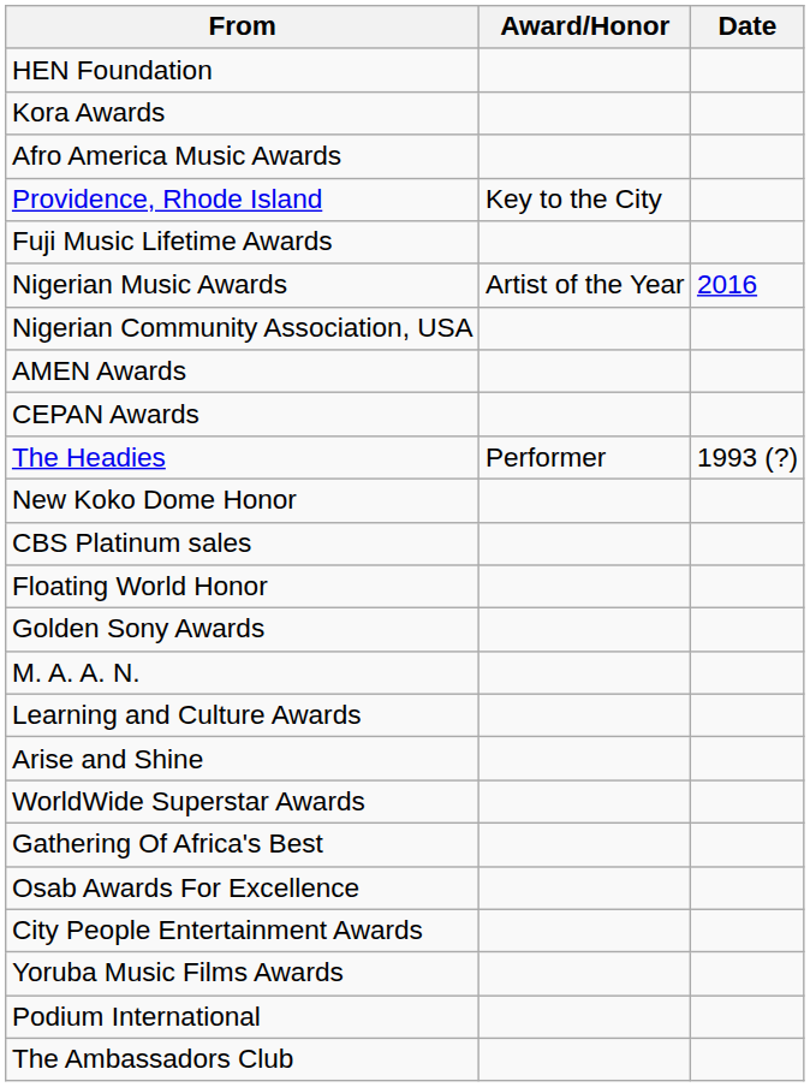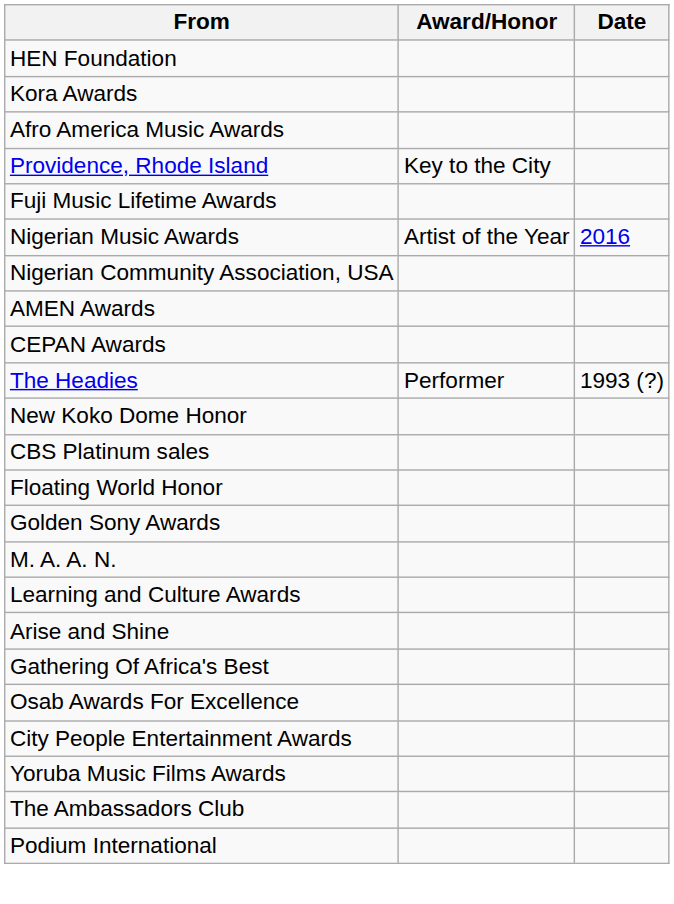 <table class="wikitable">
 <tr>
 <th>From</th>
 <th>Award/Honor</th>
 <th>Date</th>
 </tr>
 <tr>
 <td>HEN Foundation </td>
 <td></td>
 <td></td>
 </tr>
 <tr>
 <td>Kora Awards</td>
 <td></td>
 <td></td>
 </tr>
 <tr>
 <td>Afro America Music Awards </td>
 <td></td>
 <td></td>
 </tr>
 <tr>
 <td><a href='#'>Providence, Rhode Island</a> </td>
 <td>Key to the City</td>
 <td></td>
 </tr>
 <tr>
 <td>Fuji Music Lifetime Awards </td>
 <td></td>
 <td></td>
 </tr>
 <tr>
 <td>Nigerian Music Awards</td>
 <td>Artist of the Year</td>
 <td><a href='#'>2016</a></td>
 </tr>
 <tr>
 <td>Nigerian Community Association, USA </td>
 <td></td>
 <td></td>
 </tr>
 <tr>
 <td>AMEN Awards </td>
 <td></td>
 <td></td>
 </tr>
 <tr>
 <td>CEPAN Awards </td>
 <td></td>
 <td></td>
 </tr>
 <tr>
 <td><a href='#'>The Headies</a></td>
 <td>Performer</td>
 <td>1993 (?)</td>
 </tr>
 <tr>
 <td>New Koko Dome Honor </td>
 <td></td>
 <td></td>
 </tr>
 <tr>
 <td>CBS Platinum sales </td>
 <td></td>
 <td></td>
 </tr>
 <tr>
 <td>Floating World Honor </td>
 <td></td>
 <td></td>
 </tr>
 <tr>
 <td>Golden Sony Awards</td>
 <td></td>
 <td></td>
 </tr>
 <tr>
 <td>M. A. A. N.</td>
 <td></td>
 <td></td>
 </tr>
 <tr>
 <td>Learning and Culture Awards </td>
 <td></td>
 <td></td>
 </tr>
 <tr>
 <td>Arise and Shine </td>
 <td></td>
 <td></td>
 </tr>
 <tr>
-<td>WorldWide Superstar Awards</td>
-<td></td>
-<td></td>
-</tr>
-<tr>
 <td>Gathering Of Africa's Best </td>
 <td></td>
 <td></td>
 </tr>
 <tr>
 <td>Osab Awards For Excellence</td>
 <td></td>
 <td></td>
 </tr>
 <tr>
 <td>City People Entertainment Awards </td>
 <td></td>
 <td></td>
 </tr>
 <tr>
 <td>Yoruba Music Films Awards </td>
 <td></td>
 <td></td>
 </tr>
 <tr>
+<td>The Ambassadors Club </td>
+<td></td>
+<td></td>
+</tr>
+<tr>
 <td>Podium International </td>
 <td></td>
 <td></td>
 </tr>
-<tr>
-<td>The Ambassadors Club </td>
-<td></td>
-<td></td>
-</tr>
 </table>
